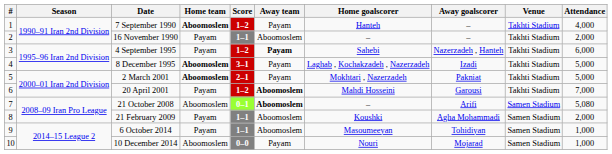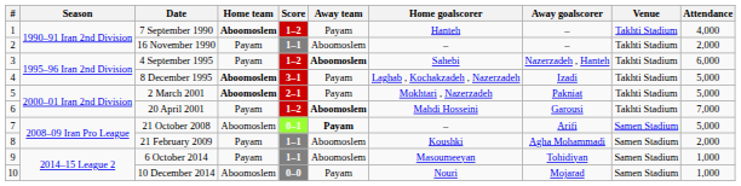 <table class="wikitable" style="text-align: center; width=25%; font-size: 11px">
 <tr>
 <th>#</th>
 <th>Season</th>
 <th>Date</th>
 <th>Home team</th>
 <th>Score</th>
 <th>Away team</th>
 <th>Home goalscorer</th>
 <th>Away goalscorer</th>
 <th>Venue</th>
 <th>Attendance</th>
 </tr>
 <tr>
 <td>1</td>
 <td rowspan=2><a href='#'>1990–91 Iran 2nd Division</a></td>
 <td>7 September 1990</td>
 <td><strong>Aboomoslem</strong></td>
 <td style="color:#FFFFFF; background:#CC0000"><strong>1–2</strong></td>
 <td>Payam</td>
 <td><a href='#'>Hanteh</a> </td>
 <td>–</td>
 <td><a href='#'>Takhti Stadium</a></td>
 <td>4,000</td>
 </tr>
 <tr>
 <td>2</td>
 <td>16 November 1990</td>
 <td>Payam</td>
 <td style="color:#FFFFFF; background:#808080"><strong>1–1</strong></td>
 <td>Aboomoslem</td>
 <td>–</td>
 <td>–</td>
 <td>Takhti Stadium</td>
 <td>2,000</td>
 </tr>
 <tr>
 <td>3</td>
 <td rowspan=2><a href='#'>1995–96 Iran 2nd Division</a></td>
 <td>4 September 1995</td>
 <td>Payam</td>
 <td style="color:#FFFFFF; background:#CC0000"><strong>1–2</strong></td>
-<td><strong>Payam</strong></td>
+<td><strong>Aboomoslem</strong></td>
 <td><a href='#'>Sahebi</a> </td>
 <td><a href='#'>Nazerzadeh</a> , <a href='#'>Hanteh</a> </td>
 <td>Takhti Stadium</td>
 <td>6,000</td>
 </tr>
 <tr>
 <td>4</td>
 <td>8 December 1995</td>
 <td><strong>Aboomoslem</strong></td>
 <td style="color:#FFFFFF; background:#CC0000"><strong>3–1</strong></td>
 <td>Payam</td>
 <td><a href='#'>Laghab</a> , <a href='#'>Kochakzadeh</a> , <a href='#'>Nazerzadeh</a> </td>
 <td><a href='#'>Izadi</a> </td>
 <td>Takhti Stadium</td>
 <td>5,000</td>
 </tr>
 <tr>
 <td>5</td>
 <td rowspan=2><a href='#'>2000–01 Iran 2nd Division</a></td>
 <td>2 March 2001</td>
 <td><strong>Aboomoslem</strong></td>
 <td style="color:#FFFFFF; background:#CC0000"><strong>2–1</strong></td>
 <td>Payam</td>
 <td><a href='#'>Mokhtari</a> , <a href='#'>Nazerzadeh</a> </td>
 <td><a href='#'>Pakniat</a> </td>
 <td>Takhti Stadium</td>
 <td>5,000</td>
 </tr>
 <tr>
 <td>6</td>
 <td>20 April 2001</td>
 <td>Payam</td>
 <td style="color:#FFFFFF; background:#CC0000"><strong>1–2</strong></td>
 <td><strong>Aboomoslem</strong></td>
 <td><a href='#'>Mahdi Hosseini</a> </td>
 <td><a href='#'>Garousi</a> </td>
 <td>Takhti Stadium</td>
 <td>7,000</td>
 </tr>
 <tr>
 <td>7</td>
 <td rowspan=2><a href='#'>2008–09 Iran Pro League</a></td>
 <td>21 October 2008</td>
 <td>Aboomoslem</td>
 <td style="color:#FFFFFF; background:#99FF33"><strong>0–1</strong></td>
-<td><strong>Aboomoslem</strong></td>
+<td><strong>Payam</strong></td>
 <td>–</td>
 <td><a href='#'>Arifi</a> </td>
 <td><a href='#'>Samen Stadium</a></td>
-<td>5,080</td>
+<td>5,000</td>
 </tr>
 <tr>
 <td>8</td>
 <td>21 February 2009</td>
 <td>Payam</td>
 <td style="color:#FFFFFF; background:#808080"><strong>1–1</strong></td>
 <td>Aboomoslem</td>
 <td><a href='#'>Koushki</a> </td>
 <td><a href='#'>Agha Mohammadi</a> </td>
 <td>Samen Stadium</td>
 <td>2,000</td>
 </tr>
 <tr>
 <td>9</td>
 <td rowspan=2><a href='#'>2014–15 League 2</a></td>
 <td>6 October 2014</td>
 <td>Payam</td>
 <td style="color:#FFFFFF; background:#808080"><strong>1–1</strong></td>
 <td>Aboomoslem</td>
 <td><a href='#'>Masoumeeyan</a> </td>
 <td><a href='#'>Tohidiyan</a> </td>
 <td>Samen Stadium</td>
 <td>1,000</td>
 </tr>
 <tr>
 <td>10</td>
 <td>10 December 2014</td>
 <td>Aboomoslem</td>
 <td style="color:#FFFFFF; background:#808080"><strong>0–0</strong></td>
 <td>Payam</td>
 <td><a href='#'>Nouri</a> </td>
 <td><a href='#'>Mojarad</a> </td>
 <td>Samen Stadium</td>
 <td>1,000</td>
 </tr>
 </table>
